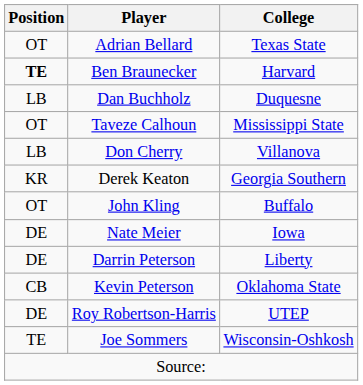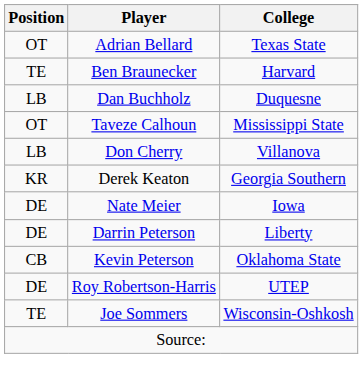 <table class="wikitable" style="font-size: 95%; text-align: center;">
 <tr>
 <th>Position</th>
 <th>Player</th>
 <th>College</th>
 </tr>
 <tr>
 <td>OT</td>
 <td><a href='#'>Adrian Bellard</a></td>
 <td><a href='#'>Texas State</a></td>
 </tr>
 <tr>
-<td><strong>TE</strong></td>
+<td>TE</td>
 <td><a href='#'>Ben Braunecker</a></td>
 <td><a href='#'>Harvard</a></td>
 </tr>
 <tr>
 <td>LB</td>
 <td><a href='#'>Dan Buchholz</a></td>
 <td><a href='#'>Duquesne</a></td>
 </tr>
 <tr>
 <td>OT</td>
 <td><a href='#'>Taveze Calhoun</a></td>
 <td><a href='#'>Mississippi State</a></td>
 </tr>
 <tr>
 <td>LB</td>
 <td><a href='#'>Don Cherry</a></td>
 <td><a href='#'>Villanova</a></td>
 </tr>
 <tr>
 <td>KR</td>
 <td>Derek Keaton</td>
 <td><a href='#'>Georgia Southern</a></td>
-</tr>
-<tr>
-<td>OT</td>
-<td><a href='#'>John Kling</a></td>
-<td><a href='#'>Buffalo</a></td>
 </tr>
 <tr>
 <td>DE</td>
 <td><a href='#'>Nate Meier</a></td>
 <td><a href='#'>Iowa</a></td>
 </tr>
 <tr>
 <td>DE</td>
 <td><a href='#'>Darrin Peterson</a></td>
 <td><a href='#'>Liberty</a></td>
 </tr>
 <tr>
 <td>CB</td>
 <td><a href='#'>Kevin Peterson</a></td>
 <td><a href='#'>Oklahoma State</a></td>
 </tr>
 <tr>
 <td>DE</td>
 <td><a href='#'>Roy Robertson-Harris</a></td>
 <td><a href='#'>UTEP</a></td>
 </tr>
 <tr>
 <td>TE</td>
 <td><a href='#'>Joe Sommers</a></td>
 <td><a href='#'>Wisconsin-Oshkosh</a></td>
 </tr>
 <tr>
 <td colspan="3">Source:</td>
 </tr>
 </table>
